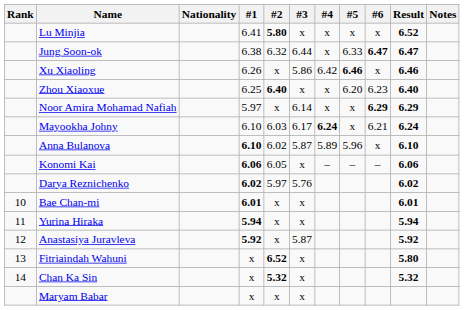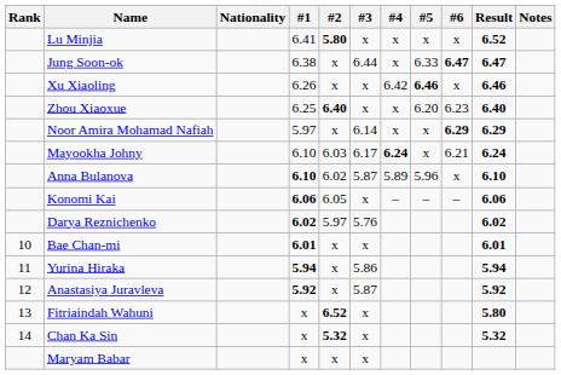 <table class="wikitable sortable" style="text-align:center;font-size:95%">
 <tr>
 <th>Rank</th>
 <th>Name</th>
 <th>Nationality</th>
 <th>#1</th>
 <th>#2</th>
 <th>#3</th>
 <th>#4</th>
 <th>#5</th>
 <th>#6</th>
 <th>Result</th>
 <th>Notes</th>
 </tr>
 <tr>
 <td></td>
 <td align=left><a href='#'>Lu Minjia</a></td>
 <td align=left></td>
 <td>6.41</td>
 <td><strong>5.80</strong></td>
 <td>x</td>
 <td>x</td>
 <td>x</td>
 <td>x</td>
 <td><strong>6.52</strong></td>
 <td></td>
 </tr>
 <tr>
 <td></td>
 <td align=left><a href='#'>Jung Soon-ok</a></td>
 <td align=left></td>
 <td>6.38</td>
-<td>6.32</td>
+<td>x</td>
 <td>6.44</td>
 <td>x</td>
 <td>6.33</td>
 <td><strong>6.47</strong></td>
 <td><strong>6.47</strong></td>
 <td></td>
 </tr>
 <tr>
 <td></td>
 <td align=left><a href='#'>Xu Xiaoling</a></td>
 <td align=left></td>
 <td>6.26</td>
 <td>x</td>
-<td>5.86</td>
+<td>x</td>
 <td>6.42</td>
 <td><strong>6.46</strong></td>
 <td>x</td>
 <td><strong>6.46</strong></td>
 <td></td>
 </tr>
 <tr>
 <td></td>
 <td align=left><a href='#'>Zhou Xiaoxue</a></td>
 <td align=left></td>
 <td>6.25</td>
 <td><strong>6.40</strong></td>
 <td>x</td>
 <td>x</td>
 <td>6.20</td>
 <td>6.23</td>
 <td><strong>6.40</strong></td>
 <td></td>
 </tr>
 <tr>
 <td></td>
 <td align=left><a href='#'>Noor Amira Mohamad Nafiah</a></td>
 <td align=left></td>
 <td>5.97</td>
 <td>x</td>
 <td>6.14</td>
 <td>x</td>
 <td>x</td>
 <td><strong>6.29</strong></td>
 <td><strong>6.29</strong></td>
 <td></td>
 </tr>
 <tr>
 <td></td>
 <td align=left><a href='#'>Mayookha Johny</a></td>
 <td align=left></td>
 <td>6.10</td>
 <td>6.03</td>
 <td>6.17</td>
 <td><strong>6.24</strong></td>
 <td>x</td>
 <td>6.21</td>
 <td><strong>6.24</strong></td>
 <td></td>
 </tr>
 <tr>
 <td></td>
 <td align=left><a href='#'>Anna Bulanova</a></td>
 <td align=left></td>
 <td><strong>6.10</strong></td>
 <td>6.02</td>
 <td>5.87</td>
 <td>5.89</td>
 <td>5.96</td>
 <td>x</td>
 <td><strong>6.10</strong></td>
 <td></td>
 </tr>
 <tr>
 <td></td>
 <td align=left><a href='#'>Konomi Kai</a></td>
 <td align=left></td>
 <td><strong>6.06</strong></td>
 <td>6.05</td>
 <td>x</td>
 <td>–</td>
 <td>–</td>
 <td>–</td>
 <td><strong>6.06</strong></td>
 <td></td>
 </tr>
 <tr>
 <td></td>
 <td align=left><a href='#'>Darya Reznichenko</a></td>
 <td align=left></td>
 <td><strong>6.02</strong></td>
 <td>5.97</td>
 <td>5.76</td>
 <td></td>
 <td></td>
 <td></td>
 <td><strong>6.02</strong></td>
 <td></td>
 </tr>
 <tr>
 <td>10</td>
 <td align=left><a href='#'>Bae Chan-mi</a></td>
 <td align=left></td>
 <td><strong>6.01</strong></td>
 <td>x</td>
 <td>x</td>
 <td></td>
 <td></td>
 <td></td>
 <td><strong>6.01</strong></td>
 <td></td>
 </tr>
 <tr>
 <td>11</td>
 <td align=left><a href='#'>Yurina Hiraka</a></td>
 <td align=left></td>
 <td><strong>5.94</strong></td>
 <td>x</td>
-<td>x</td>
+<td>5.86</td>
 <td></td>
 <td></td>
 <td></td>
 <td><strong>5.94</strong></td>
 <td></td>
 </tr>
 <tr>
 <td>12</td>
 <td align=left><a href='#'>Anastasiya Juravleva</a></td>
 <td align=left></td>
 <td><strong>5.92</strong></td>
 <td>x</td>
 <td>5.87</td>
 <td></td>
 <td></td>
 <td></td>
 <td><strong>5.92</strong></td>
 <td></td>
 </tr>
 <tr>
 <td>13</td>
 <td align=left><a href='#'>Fitriaindah Wahuni</a></td>
 <td align=left></td>
 <td>x</td>
 <td><strong>6.52</strong></td>
 <td>x</td>
 <td></td>
 <td></td>
 <td></td>
 <td><strong>5.80</strong></td>
 <td></td>
 </tr>
 <tr>
 <td>14</td>
 <td align=left><a href='#'>Chan Ka Sin</a></td>
 <td align=left></td>
 <td>x</td>
 <td><strong>5.32</strong></td>
 <td>x</td>
 <td></td>
 <td></td>
 <td></td>
 <td><strong>5.32</strong></td>
 <td></td>
 </tr>
 <tr>
 <td></td>
 <td align=left><a href='#'>Maryam Babar</a></td>
 <td align=left></td>
 <td>x</td>
 <td>x</td>
 <td>x</td>
 <td></td>
 <td></td>
 <td></td>
 <td><strong></strong></td>
 <td></td>
 </tr>
 </table>
